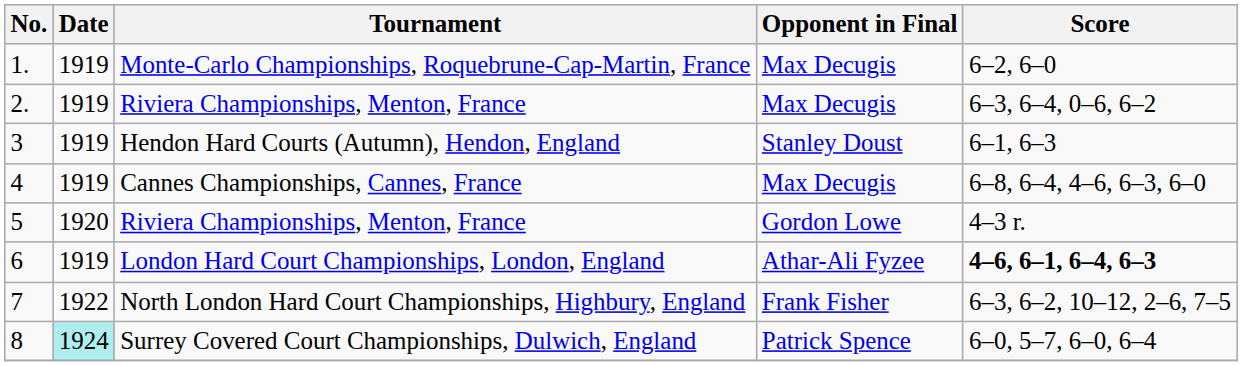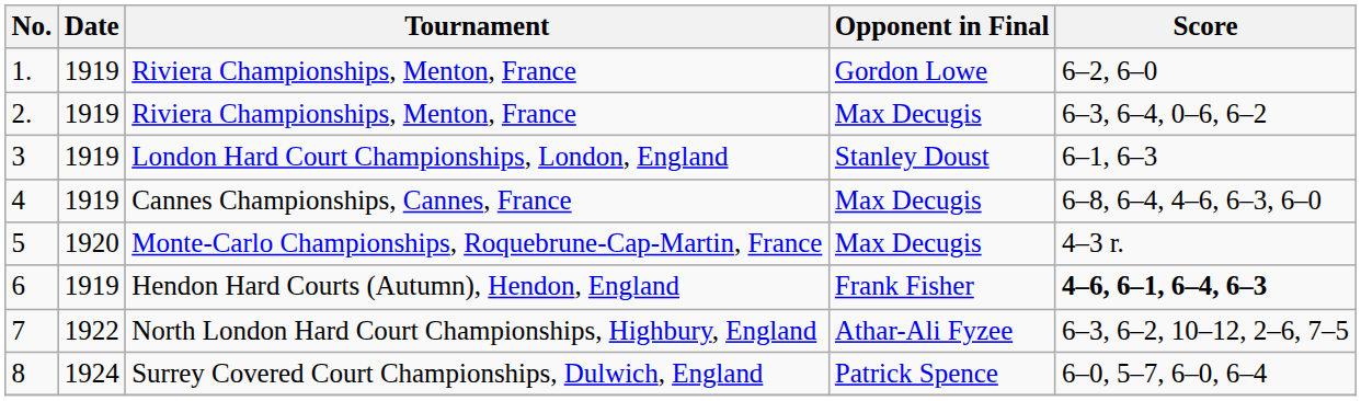 <table class="wikitable">
 <tr>
 <th>No.</th>
 <th>Date</th>
 <th>Tournament</th>
 <th>Opponent in Final</th>
 <th>Score</th>
 </tr>
 <tr>
 <td>1.</td>
 <td>1919</td>
-<td><a href='#'>Monte-Carlo Championships</a>, <a href='#'>Roquebrune-Cap-Martin</a>, <a href='#'>France</a></td>
-<td> <a href='#'>Max Decugis</a></td>
+<td><a href='#'>Riviera Championships</a>, <a href='#'>Menton</a>, <a href='#'>France</a></td>
+<td> <a href='#'>Gordon Lowe</a></td>
 <td>6–2, 6–0</td>
 </tr>
 <tr>
 <td>2.</td>
 <td>1919</td>
 <td><a href='#'>Riviera Championships</a>, <a href='#'>Menton</a>, <a href='#'>France</a></td>
 <td> <a href='#'>Max Decugis</a></td>
 <td>6–3, 6–4, 0–6, 6–2</td>
 </tr>
 <tr>
 <td>3</td>
 <td>1919</td>
-<td>Hendon Hard Courts (Autumn), <a href='#'>Hendon</a>, <a href='#'>England</a></td>
+<td><a href='#'>London Hard Court Championships</a>, <a href='#'>London</a>, <a href='#'>England</a></td>
 <td> <a href='#'>Stanley Doust</a></td>
 <td>6–1, 6–3</td>
 </tr>
 <tr>
 <td>4</td>
 <td>1919</td>
 <td>Cannes Championships, <a href='#'>Cannes</a>, <a href='#'>France</a></td>
 <td> <a href='#'>Max Decugis</a></td>
 <td>6–8, 6–4, 4–6, 6–3, 6–0</td>
 </tr>
 <tr>
 <td>5</td>
 <td>1920</td>
-<td><a href='#'>Riviera Championships</a>, <a href='#'>Menton</a>, <a href='#'>France</a></td>
-<td> <a href='#'>Gordon Lowe</a></td>
+<td><a href='#'>Monte-Carlo Championships</a>, <a href='#'>Roquebrune-Cap-Martin</a>, <a href='#'>France</a></td>
+<td> <a href='#'>Max Decugis</a></td>
 <td>4–3 r.</td>
 </tr>
 <tr>
 <td>6</td>
 <td>1919</td>
-<td><a href='#'>London Hard Court Championships</a>, <a href='#'>London</a>, <a href='#'>England</a></td>
-<td> <a href='#'>Athar-Ali Fyzee</a></td>
+<td>Hendon Hard Courts (Autumn), <a href='#'>Hendon</a>, <a href='#'>England</a></td>
+<td> <a href='#'>Frank Fisher</a></td>
 <td><strong>4–6, 6–1, 6–4, 6–3</strong></td>
 </tr>
 <tr>
 <td>7</td>
 <td>1922</td>
 <td>North London Hard Court Championships, <a href='#'>Highbury</a>, <a href='#'>England</a></td>
-<td> <a href='#'>Frank Fisher</a></td>
+<td> <a href='#'>Athar-Ali Fyzee</a></td>
 <td>6–3, 6–2, 10–12, 2–6, 7–5</td>
 </tr>
 <tr>
 <td>8</td>
-<td style="background: paleturquoise;">1924</td>
+<td>1924</td>
 <td>Surrey Covered Court Championships, <a href='#'>Dulwich</a>, <a href='#'>England</a></td>
 <td> <a href='#'>Patrick Spence</a></td>
 <td>6–0, 5–7, 6–0, 6–4</td>
 </tr>
 <tr>
 </tr>
 </table>
